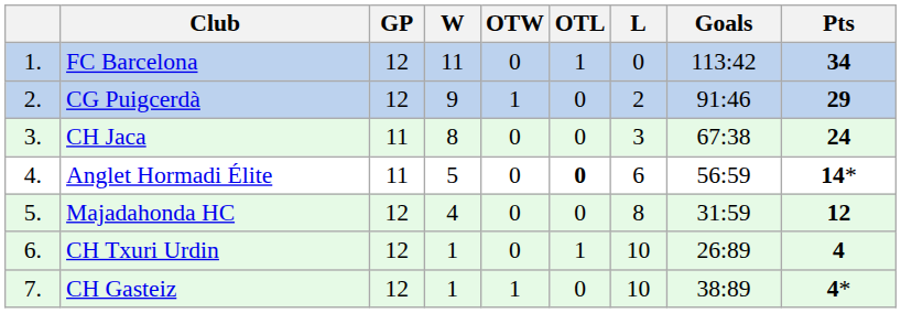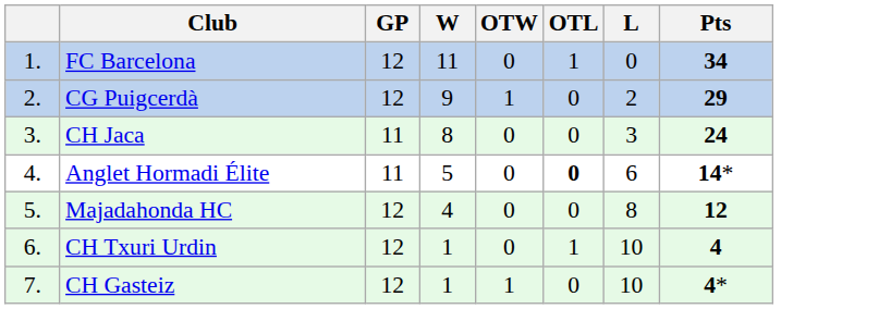 <table class="wikitable">
 <tr>
 <th width="30"></th>
 <th width="200">Club</th>
 <th width="30">GP</th>
 <th width="30">W</th>
 <th width="30">OTW</th>
 <th width="30">OTL</th>
 <th width="30">L</th>
-<th width="70">Goals</th>
 <th width="70">Pts</th>
 </tr>
 <tr bgcolor="#BCD2EE" align="center">
 <td>1.</td>
 <td align="left"><a href='#'>FC Barcelona</a></td>
 <td>12</td>
 <td>11</td>
 <td>0</td>
 <td>1</td>
 <td>0</td>
-<td>113:42</td>
 <td><strong>34</strong></td>
 </tr>
 <tr bgcolor="#BCD2EE" align="center">
 <td>2.</td>
 <td align="left"><a href='#'>CG Puigcerdà</a></td>
 <td>12</td>
 <td>9</td>
 <td>1</td>
 <td>0</td>
 <td>2</td>
-<td>91:46</td>
 <td><strong>29</strong></td>
 </tr>
 <tr bgcolor="#e6fae6" align="center">
 <td>3.</td>
 <td align="left"><a href='#'>CH Jaca</a></td>
 <td>11</td>
 <td>8</td>
 <td>0</td>
 <td>0</td>
 <td>3</td>
-<td>67:38</td>
 <td><strong>24</strong></td>
 </tr>
 <tr bgcolor="#FFFFFF" align="center">
 <td>4.</td>
 <td align="left"><a href='#'>Anglet Hormadi Élite</a></td>
 <td>11</td>
 <td>5</td>
 <td>0</td>
 <td><strong>0</strong></td>
 <td>6</td>
-<td>56:59</td>
 <td><strong>14</strong>*</td>
 </tr>
 <tr bgcolor="#e6fae6" align="center">
 <td>5.</td>
 <td align="left"><a href='#'>Majadahonda HC</a></td>
 <td>12</td>
 <td>4</td>
 <td>0</td>
 <td>0</td>
 <td>8</td>
-<td>31:59</td>
 <td><strong>12</strong></td>
 </tr>
 <tr bgcolor="#e6fae6" align="center">
 <td>6.</td>
 <td align="left"><a href='#'>CH Txuri Urdin</a></td>
 <td>12</td>
 <td>1</td>
 <td>0</td>
 <td>1</td>
 <td>10</td>
-<td>26:89</td>
 <td><strong>4</strong></td>
 </tr>
 <tr bgcolor="#e6fae6" align="center">
 <td>7.</td>
 <td align="left"><a href='#'>CH Gasteiz</a></td>
 <td>12</td>
 <td>1</td>
 <td>1</td>
 <td>0</td>
 <td>10</td>
-<td>38:89</td>
 <td><strong>4</strong>*</td>
 </tr>
 </table>
